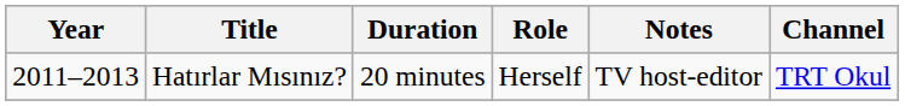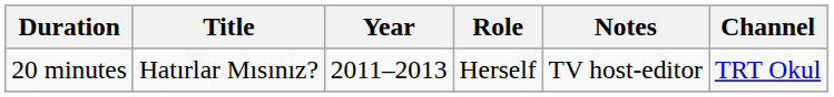 <table class="wikitable" style="font-size: 90%;">
 <tr>
+<th>Duration</th>
+<th>Title</th>
 <th>Year</th>
-<th>Title</th>
-<th>Duration</th>
 <th>Role</th>
 <th>Notes</th>
 <th>Channel</th>
 </tr>
 <tr>
+<td>20 minutes</td>
+<td>Hatırlar Mısınız?</td>
 <td>2011–2013</td>
-<td>Hatırlar Mısınız?</td>
-<td>20 minutes</td>
 <td>Herself</td>
 <td>TV host-editor</td>
 <td><a href='#'>TRT Okul</a></td>
 </tr>
 </table>
